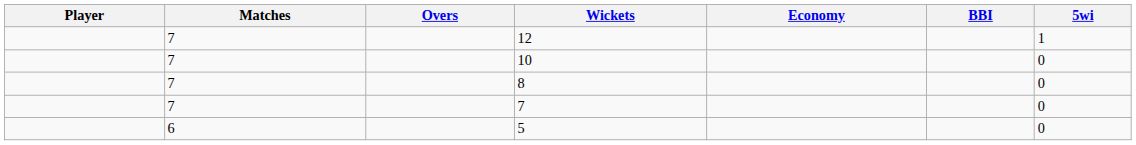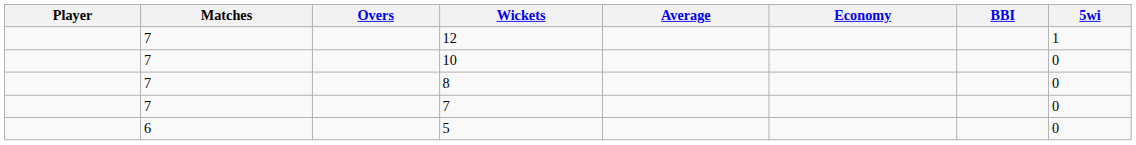 <table class="wikitable sortable" style="width:80%;">
 <tr>
 <th>Player</th>
 <th>Matches</th>
 <th><a href='#'>Overs</a></th>
 <th><a href='#'>Wickets</a></th>
+<th><a href='#'>Average</a></th>
 <th><a href='#'>Economy</a></th>
 <th><a href='#'>BBI</a></th>
 <th><a href='#'>5wi</a></th>
 </tr>
 <tr>
 <td></td>
 <td>7</td>
 <td></td>
 <td>12</td>
 <td></td>
 <td></td>
+<td></td>
 <td>1</td>
 </tr>
 <tr>
 <td></td>
 <td>7</td>
 <td></td>
 <td>10</td>
+<td></td>
 <td></td>
 <td></td>
 <td>0</td>
 </tr>
 <tr>
 <td></td>
 <td>7</td>
 <td></td>
 <td>8</td>
 <td></td>
 <td></td>
+<td></td>
 <td>0</td>
 </tr>
 <tr>
 <td></td>
 <td>7</td>
 <td></td>
 <td>7</td>
+<td></td>
 <td></td>
 <td></td>
 <td>0</td>
 </tr>
 <tr>
 <td></td>
 <td>6</td>
 <td></td>
 <td>5</td>
 <td></td>
 <td></td>
+<td></td>
 <td>0</td>
 </tr>
 </table>
